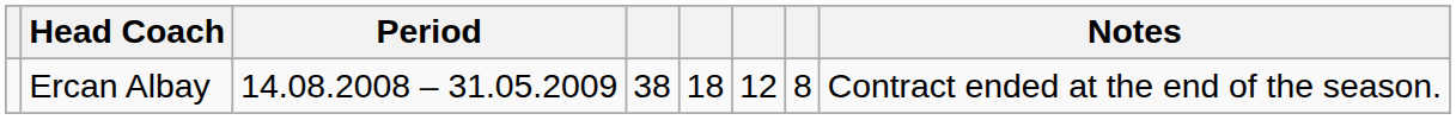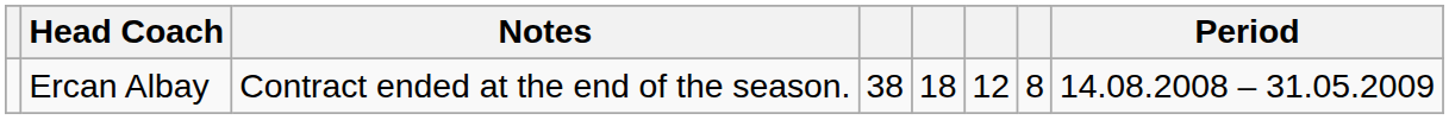 <table class="wikitable" style="text-align: left;">
 <tr>
 <th></th>
 <th>Head Coach</th>
-<th>Period</th>
+<th>Notes</th>
 <th></th>
 <th></th>
 <th></th>
 <th></th>
-<th>Notes</th>
+<th>Period</th>
 </tr>
 <tr>
 <td></td>
 <td>Ercan Albay</td>
-<td>14.08.2008 – 31.05.2009</td>
+<td>Contract ended at the end of the season.</td>
 <td align="center">38</td>
 <td align="center">18</td>
 <td align="center">12</td>
 <td align="center">8</td>
-<td>Contract ended at the end of the season.</td>
+<td>14.08.2008 – 31.05.2009</td>
 </tr>
 </table>
